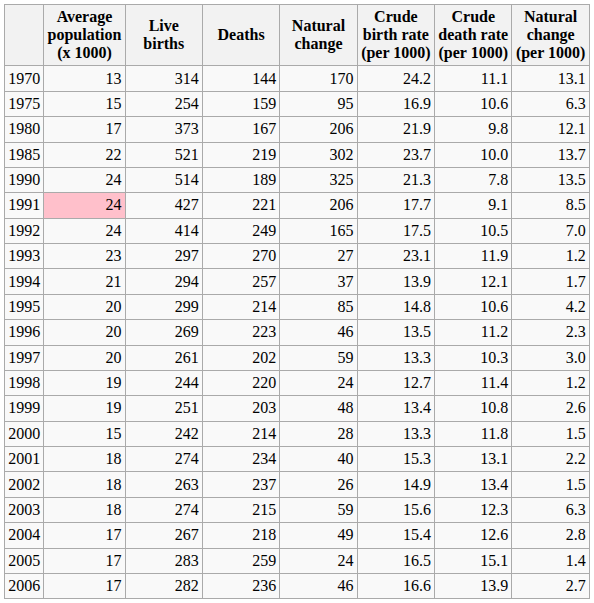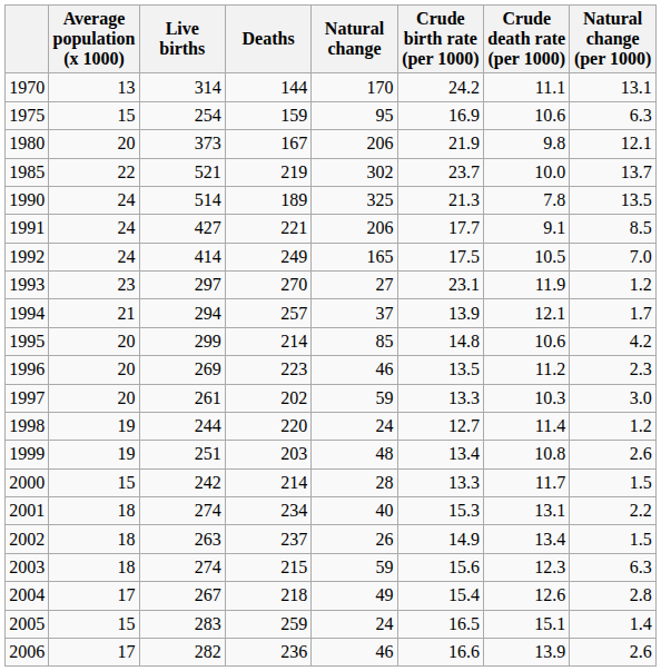 <table class="wikitable">
 <tr>
 <th></th>
 <th width="70pt">Average population (x 1000)</th>
 <th width="70pt">Live births</th>
 <th width="70pt">Deaths</th>
 <th width="70pt">Natural change</th>
 <th width="70pt">Crude birth rate (per 1000)</th>
 <th width="70pt">Crude death rate (per 1000)</th>
 <th width="70pt">Natural change (per 1000)</th>
 </tr>
 <tr>
 <td>1970</td>
 <td align="right">13</td>
 <td align="right">314</td>
 <td align="right">144</td>
 <td align="right">170</td>
 <td align="right">24.2</td>
 <td align="right">11.1</td>
 <td align="right">13.1</td>
 </tr>
 <tr>
 <td>1975</td>
 <td align="right">15</td>
 <td align="right">254</td>
 <td align="right">159</td>
 <td align="right">95</td>
 <td align="right">16.9</td>
 <td align="right">10.6</td>
 <td align="right">6.3</td>
 </tr>
 <tr>
 <td>1980</td>
-<td align="right">17</td>
+<td align="right">20</td>
 <td align="right">373</td>
 <td align="right">167</td>
 <td align="right">206</td>
 <td align="right">21.9</td>
 <td align="right">9.8</td>
 <td align="right">12.1</td>
 </tr>
 <tr>
 <td>1985</td>
 <td align="right">22</td>
 <td align="right">521</td>
 <td align="right">219</td>
 <td align="right">302</td>
 <td align="right">23.7</td>
 <td align="right">10.0</td>
 <td align="right">13.7</td>
 </tr>
 <tr>
 <td>1990</td>
 <td align="right">24</td>
 <td align="right">514</td>
 <td align="right">189</td>
 <td align="right">325</td>
 <td align="right">21.3</td>
 <td align="right">7.8</td>
 <td align="right">13.5</td>
 </tr>
 <tr>
 <td>1991</td>
-<td align="right" style="background: pink;">24</td>
+<td align="right">24</td>
 <td align="right">427</td>
 <td align="right">221</td>
 <td align="right">206</td>
 <td align="right">17.7</td>
 <td align="right">9.1</td>
 <td align="right">8.5</td>
 </tr>
 <tr>
 <td>1992</td>
 <td align="right">24</td>
 <td align="right">414</td>
 <td align="right">249</td>
 <td align="right">165</td>
 <td align="right">17.5</td>
 <td align="right">10.5</td>
 <td align="right">7.0</td>
 </tr>
 <tr>
 <td>1993</td>
 <td align="right">23</td>
 <td align="right">297</td>
 <td align="right">270</td>
 <td align="right">27</td>
 <td align="right">23.1</td>
 <td align="right">11.9</td>
 <td align="right">1.2</td>
 </tr>
 <tr>
 <td>1994</td>
 <td align="right">21</td>
 <td align="right">294</td>
 <td align="right">257</td>
 <td align="right">37</td>
 <td align="right">13.9</td>
 <td align="right">12.1</td>
 <td align="right">1.7</td>
 </tr>
 <tr>
 <td>1995</td>
 <td align="right">20</td>
 <td align="right">299</td>
 <td align="right">214</td>
 <td align="right">85</td>
 <td align="right">14.8</td>
 <td align="right">10.6</td>
 <td align="right">4.2</td>
 </tr>
 <tr>
 <td>1996</td>
 <td align="right">20</td>
 <td align="right">269</td>
 <td align="right">223</td>
 <td align="right">46</td>
 <td align="right">13.5</td>
 <td align="right">11.2</td>
 <td align="right">2.3</td>
 </tr>
 <tr>
 <td>1997</td>
 <td align="right">20</td>
 <td align="right">261</td>
 <td align="right">202</td>
 <td align="right">59</td>
 <td align="right">13.3</td>
 <td align="right">10.3</td>
 <td align="right">3.0</td>
 </tr>
 <tr>
 <td>1998</td>
 <td align="right">19</td>
 <td align="right">244</td>
 <td align="right">220</td>
 <td align="right">24</td>
 <td align="right">12.7</td>
 <td align="right">11.4</td>
 <td align="right">1.2</td>
 </tr>
 <tr>
 <td>1999</td>
 <td align="right">19</td>
 <td align="right">251</td>
 <td align="right">203</td>
 <td align="right">48</td>
 <td align="right">13.4</td>
 <td align="right">10.8</td>
 <td align="right">2.6</td>
 </tr>
 <tr>
 <td>2000</td>
 <td align="right">15</td>
 <td align="right">242</td>
 <td align="right">214</td>
 <td align="right">28</td>
 <td align="right">13.3</td>
-<td align="right">11.8</td>
+<td align="right">11.7</td>
 <td align="right">1.5</td>
 </tr>
 <tr>
 <td>2001</td>
 <td align="right">18</td>
 <td align="right">274</td>
 <td align="right">234</td>
 <td align="right">40</td>
 <td align="right">15.3</td>
 <td align="right">13.1</td>
 <td align="right">2.2</td>
 </tr>
 <tr>
 <td>2002</td>
 <td align="right">18</td>
 <td align="right">263</td>
 <td align="right">237</td>
 <td align="right">26</td>
 <td align="right">14.9</td>
 <td align="right">13.4</td>
 <td align="right">1.5</td>
 </tr>
 <tr>
 <td>2003</td>
 <td align="right">18</td>
 <td align="right">274</td>
 <td align="right">215</td>
 <td align="right">59</td>
 <td align="right">15.6</td>
 <td align="right">12.3</td>
 <td align="right">6.3</td>
 </tr>
 <tr>
 <td>2004</td>
 <td align="right">17</td>
 <td align="right">267</td>
 <td align="right">218</td>
 <td align="right">49</td>
 <td align="right">15.4</td>
 <td align="right">12.6</td>
 <td align="right">2.8</td>
 </tr>
 <tr>
 <td>2005</td>
-<td align="right">17</td>
+<td align="right">15</td>
 <td align="right">283</td>
 <td align="right">259</td>
 <td align="right">24</td>
 <td align="right">16.5</td>
 <td align="right">15.1</td>
 <td align="right">1.4</td>
 </tr>
 <tr>
 <td>2006</td>
 <td align="right">17</td>
 <td align="right">282</td>
 <td align="right">236</td>
 <td align="right">46</td>
 <td align="right">16.6</td>
 <td align="right">13.9</td>
-<td align="right">2.7</td>
+<td align="right">2.6</td>
 </tr>
 </table>
